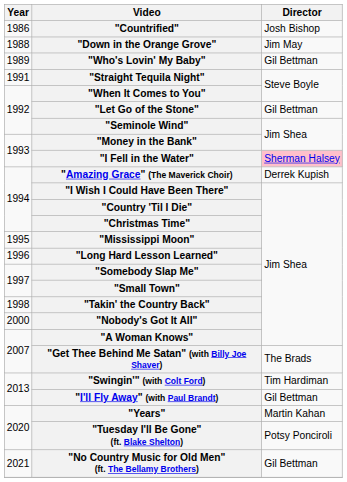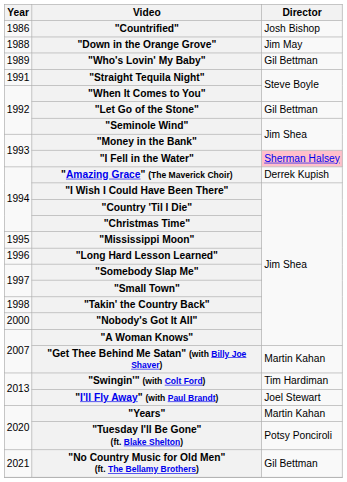 <table class="wikitable plainrowheaders">
 <tr>
 <th>Year</th>
 <th style="width:22em;">Video</th>
 <th>Director</th>
 </tr>
 <tr>
 <td>1986</td>
 <th scope="row">"Countrified"</th>
 <td>Josh Bishop</td>
 </tr>
 <tr>
 <td>1988</td>
 <th scope="row">"Down in the Orange Grove"</th>
 <td>Jim May</td>
 </tr>
 <tr>
 <td>1989</td>
 <th scope="row">"Who's Lovin' My Baby"</th>
 <td>Gil Bettman</td>
 </tr>
 <tr>
 <td>1991</td>
 <th scope="row">"Straight Tequila Night"</th>
 <td rowspan="2">Steve Boyle</td>
 </tr>
 <tr>
 <td rowspan="3">1992</td>
 <th scope="row">"When It Comes to You"</th>
 </tr>
 <tr>
 <th scope="row">"Let Go of the Stone"</th>
 <td>Gil Bettman</td>
 </tr>
 <tr>
 <th scope="row">"Seminole Wind"</th>
 <td rowspan="2">Jim Shea</td>
 </tr>
 <tr>
 <td rowspan="2">1993</td>
 <th scope="row">"Money in the Bank"</th>
 </tr>
 <tr>
 <th scope="row">"I Fell in the Water"</th>
 <td style="background: pink;"><a href='#'>Sherman Halsey</a></td>
 </tr>
 <tr>
 <td rowspan="4">1994</td>
 <th scope="row">"<a href='#'>Amazing Grace</a>" <small>(The Maverick Choir)</small></th>
 <td>Derrek Kupish</td>
 </tr>
 <tr>
 <th scope="row">"I Wish I Could Have Been There"</th>
 <td rowspan="10">Jim Shea</td>
 </tr>
 <tr>
 <th scope="row">"Country 'Til I Die"</th>
 </tr>
 <tr>
 <th scope="row">"Christmas Time"</th>
 </tr>
 <tr>
 <td>1995</td>
 <th scope="row">"Mississippi Moon"</th>
 </tr>
 <tr>
 <td>1996</td>
 <th scope="row">"Long Hard Lesson Learned"</th>
 </tr>
 <tr>
 <td rowspan="2">1997</td>
 <th scope="row">"Somebody Slap Me"</th>
 </tr>
 <tr>
 <th scope="row">"Small Town"</th>
 </tr>
 <tr>
 <td>1998</td>
 <th scope="row">"Takin' the Country Back"</th>
 </tr>
 <tr>
 <td>2000</td>
 <th scope="row">"Nobody's Got It All"</th>
 </tr>
 <tr>
 <td rowspan="2">2007</td>
 <th scope="row">"A Woman Knows"</th>
 </tr>
 <tr>
 <th scope="row">"Get Thee Behind Me Satan" <small>(with <a href='#'>Billy Joe Shaver</a>)</small></th>
-<td>The Brads</td>
+<td>Martin Kahan</td>
 </tr>
 <tr>
 <td rowspan="2">2013</td>
 <th scope="row">"Swingin'" <small>(with <a href='#'>Colt Ford</a>)</small></th>
 <td>Tim Hardiman</td>
 </tr>
 <tr>
 <th scope="row">"<a href='#'>I'll Fly Away</a>" <small>(with <a href='#'>Paul Brandt</a>)</small></th>
-<td>Gil Bettman</td>
+<td>Joel Stewart</td>
 </tr>
 <tr>
 <td rowspan="2">2020</td>
 <th scope="row">"Years"</th>
 <td>Martin Kahan</td>
 </tr>
 <tr>
 <th scope="row">"Tuesday I'll Be Gone"<br><small>(ft. <a href='#'>Blake Shelton</a>)</small></th>
 <td>Potsy Ponciroli</td>
 </tr>
 <tr>
 <td>2021</td>
 <th scope="row">"No Country Music for Old Men" <br><small>(ft. <a href='#'>The Bellamy Brothers</a>)</small></th>
 <td>Gil Bettman</td>
 </tr>
 <tr>
 </tr>
 </table>
